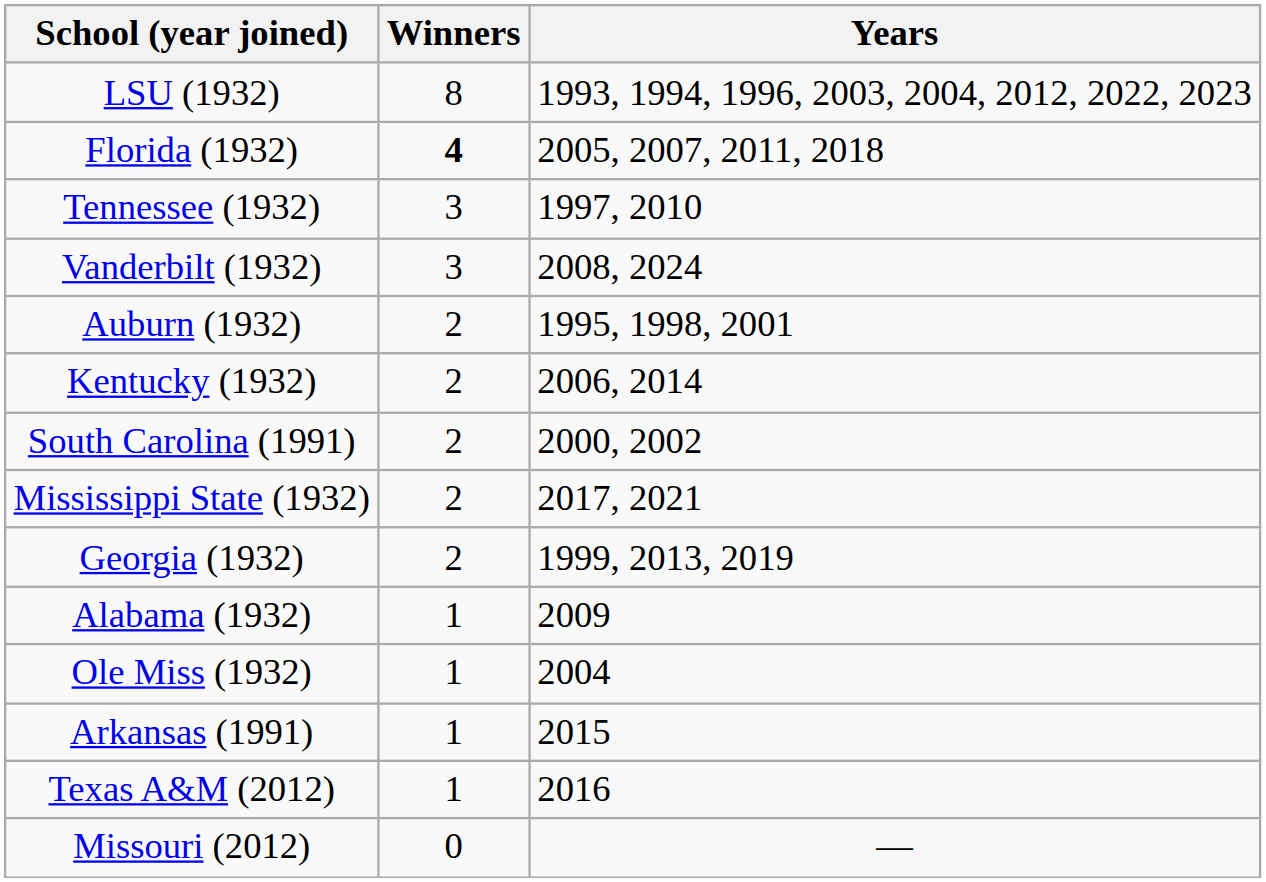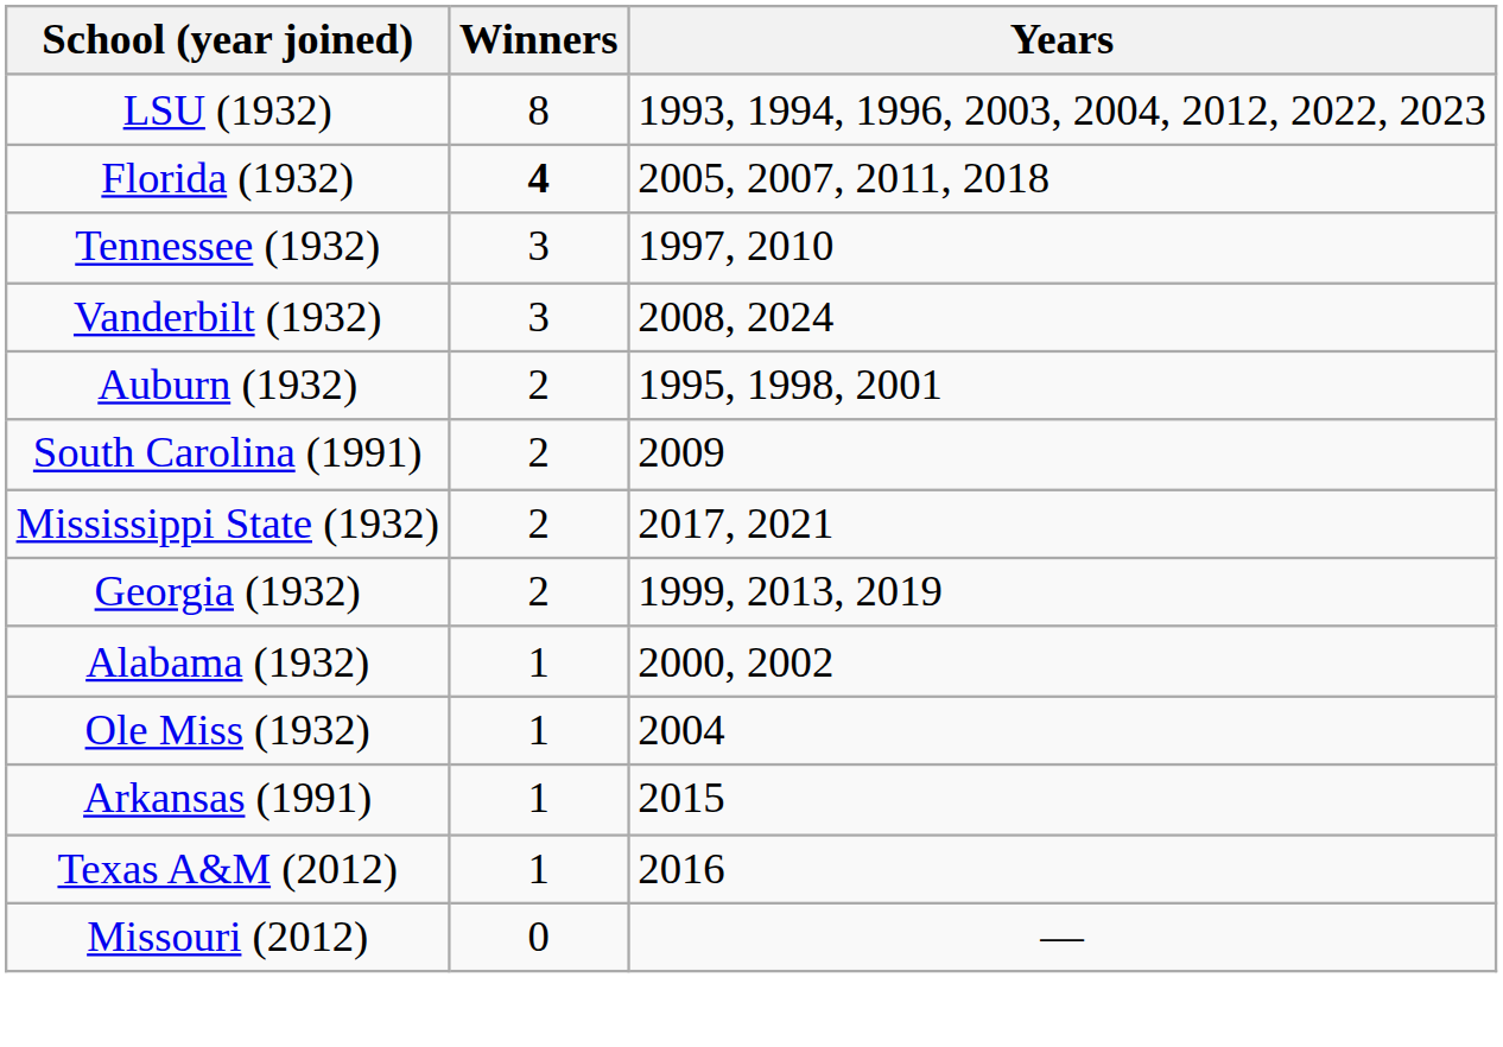 <table class="wikitable">
 <tr>
 <th>School (year joined)</th>
 <th>Winners</th>
 <th>Years</th>
 </tr>
 <tr>
 <td style="text-align:center;"><a href='#'>LSU</a> (1932)</td>
 <td style="text-align:center;">8</td>
 <td>1993, 1994, 1996, 2003, 2004, 2012, 2022, 2023</td>
 </tr>
 <tr>
 <td style="text-align:center;"><a href='#'>Florida</a> (1932)</td>
 <td style="text-align:center;"><strong>4</strong></td>
 <td>2005, 2007, 2011, 2018</td>
 </tr>
 <tr>
 <td style="text-align:center;"><a href='#'>Tennessee</a> (1932)</td>
 <td style="text-align:center;">3</td>
 <td>1997, 2010</td>
 </tr>
 <tr>
 <td style="text-align:center;"><a href='#'>Vanderbilt</a> (1932)</td>
 <td style="text-align:center;">3</td>
 <td>2008, 2024</td>
 </tr>
 <tr>
 <td style="text-align:center;"><a href='#'>Auburn</a> (1932)</td>
 <td style="text-align:center;">2</td>
 <td>1995, 1998, 2001</td>
 </tr>
 <tr>
-<td style="text-align:center;"><a href='#'>Kentucky</a> (1932)</td>
-<td style="text-align:center;">2</td>
-<td>2006, 2014</td>
-</tr>
-<tr>
 <td style="text-align:center;"><a href='#'>South Carolina</a> (1991)</td>
 <td style="text-align:center;">2</td>
-<td>2000, 2002</td>
+<td>2009</td>
 </tr>
 <tr>
 <td style="text-align:center;"><a href='#'>Mississippi State</a> (1932)</td>
 <td style="text-align:center;">2</td>
 <td>2017, 2021</td>
 </tr>
 <tr>
 <td style="text-align:center;"><a href='#'>Georgia</a> (1932)</td>
 <td style="text-align:center;">2</td>
 <td>1999, 2013, 2019</td>
 </tr>
 <tr>
 <td style="text-align:center;"><a href='#'>Alabama</a> (1932)</td>
 <td style="text-align:center;">1</td>
-<td>2009</td>
+<td>2000, 2002</td>
 </tr>
 <tr>
 <td style="text-align:center;"><a href='#'>Ole Miss</a> (1932)</td>
 <td style="text-align:center;">1</td>
 <td>2004</td>
 </tr>
 <tr>
 <td style="text-align:center;"><a href='#'>Arkansas</a> (1991)</td>
 <td style="text-align:center;">1</td>
 <td>2015</td>
 </tr>
 <tr>
 <td style="text-align:center;"><a href='#'>Texas A&M</a> (2012)</td>
 <td style="text-align:center;">1</td>
 <td>2016</td>
 </tr>
 <tr>
 <td style="text-align:center;"><a href='#'>Missouri</a> (2012)</td>
 <td style="text-align:center;">0</td>
 <td style="text-align:center;">—</td>
 </tr>
 </table>
